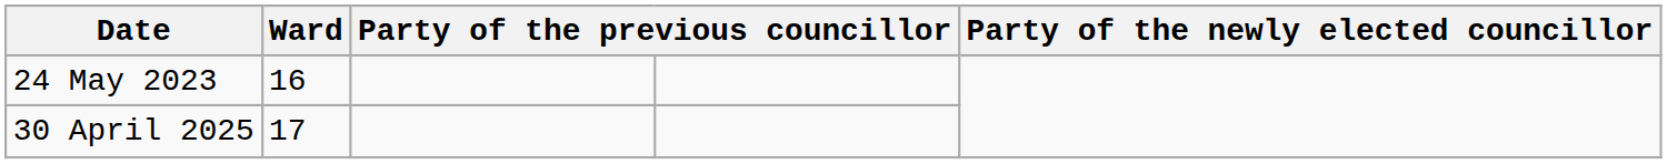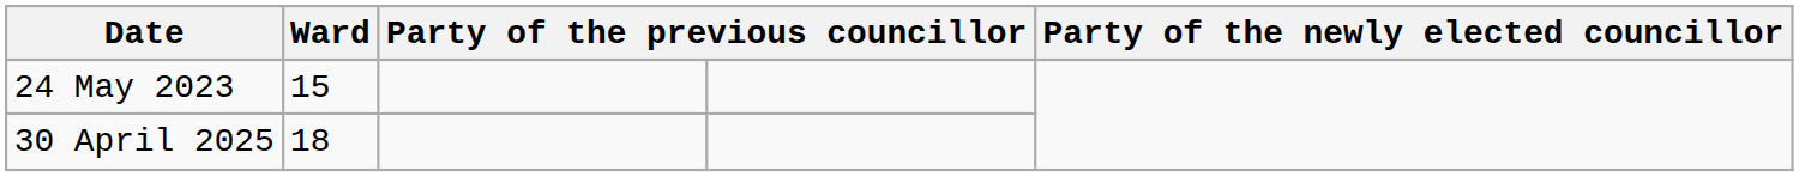 <table class="wikitable">
 <tr>
 <th>Date</th>
 <th>Ward</th>
 <th colspan=2>Party of the previous councillor</th>
 <th colspan=2>Party of the newly elected councillor</th>
 </tr>
 <tr>
 <td>24 May 2023</td>
-<td>16</td>
+<td>15</td>
 <td></td>
 <td></td>
 </tr>
 <tr>
 <td>30 April 2025</td>
-<td>17</td>
+<td>18</td>
 <td></td>
 <td></td>
 </tr>
 </table>
